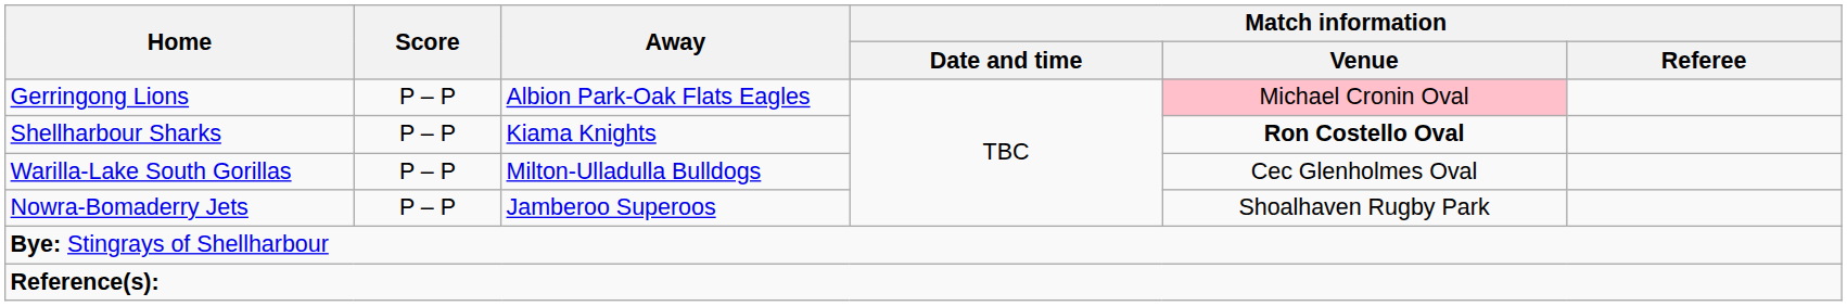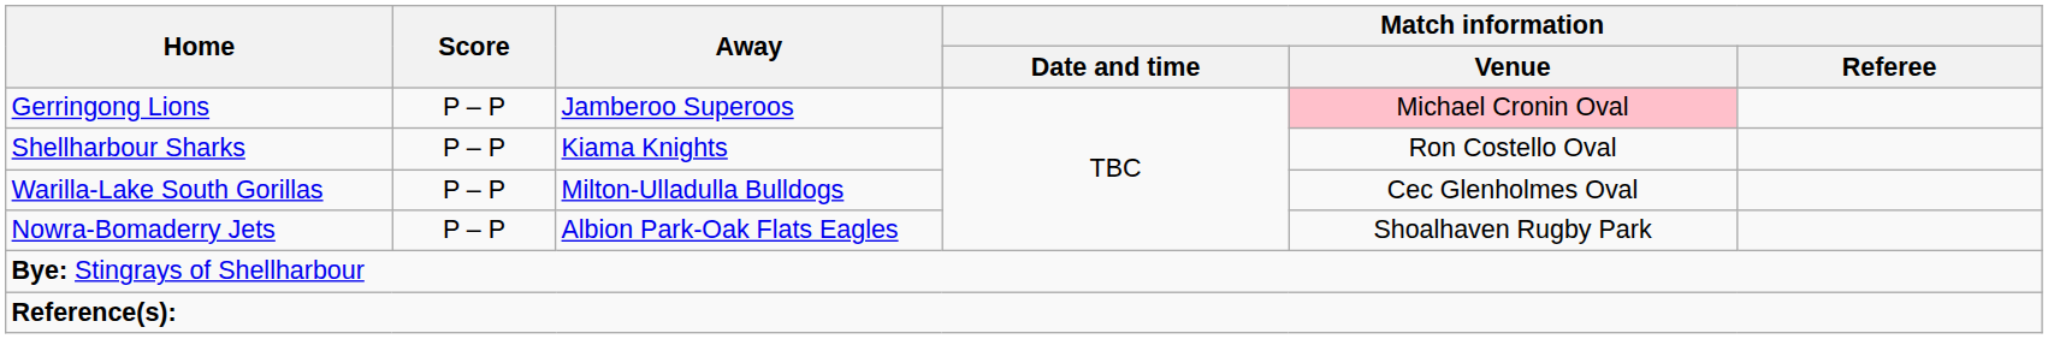 <table class="wikitable" width="100% text-align:center;">
 <tr>
 <th rowspan="2" width="19%">Home</th>
 <th rowspan="2" width="8%">Score</th>
 <th rowspan="2" width="19%">Away</th>
 <th colspan="3">Match information</th>
 </tr>
 <tr bgcolor="#CCCCCC">
 <th width="17%">Date and time</th>
 <th width="22%">Venue</th>
 <th>Referee</th>
 </tr>
 <tr>
 <td> <a href='#'>Gerringong Lions</a></td>
 <td style="text-align:center;">P – P</td>
-<td> <a href='#'>Albion Park-Oak Flats Eagles</a></td>
+<td> <a href='#'>Jamberoo Superoos</a></td>
 <td rowspan="4" style="text-align:center;">TBC</td>
 <td style="background: pink; text-align:center;">Michael Cronin Oval</td>
 <td style="text-align:center;"></td>
 </tr>
 <tr>
 <td> <a href='#'>Shellharbour Sharks</a></td>
 <td style="text-align:center;">P – P</td>
 <td> <a href='#'>Kiama Knights</a></td>
-<td style="text-align:center;"><strong>Ron Costello Oval</strong></td>
+<td style="text-align:center;">Ron Costello Oval</td>
 <td style="text-align:center;"></td>
 </tr>
 <tr>
 <td> <a href='#'>Warilla-Lake South Gorillas</a></td>
 <td style="text-align:center;">P – P</td>
 <td> <a href='#'>Milton-Ulladulla Bulldogs</a></td>
 <td style="text-align:center;">Cec Glenholmes Oval</td>
 <td style="text-align:center;"></td>
 </tr>
 <tr>
 <td> <a href='#'>Nowra-Bomaderry Jets</a></td>
 <td style="text-align:center;">P – P</td>
-<td> <a href='#'>Jamberoo Superoos</a></td>
+<td> <a href='#'>Albion Park-Oak Flats Eagles</a></td>
 <td style="text-align:center;">Shoalhaven Rugby Park</td>
 <td style="text-align:center;"></td>
 </tr>
 <tr>
 <td colspan="6" align="centre"><strong>Bye:</strong>  <a href='#'>Stingrays of Shellharbour</a></td>
 </tr>
 <tr>
 <td colspan="6"><strong>Reference(s):</strong></td>
 </tr>
 </table>
